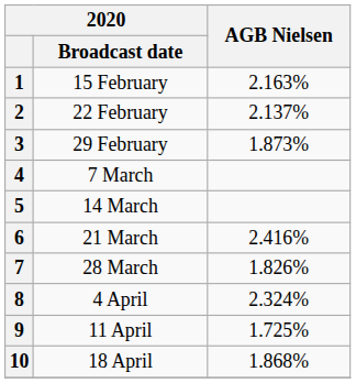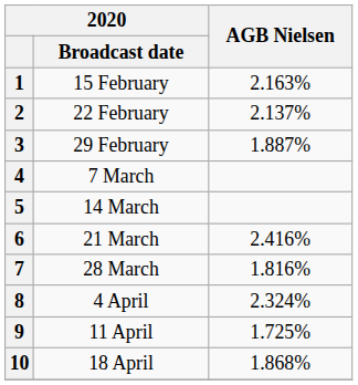 <table class=wikitable style=text-align:center>
 <tr>
 <th colspan=2>2020</th>
 <th rowspan=2 width=110>AGB Nielsen<br></th>
 </tr>
 <tr>
 <th></th>
 <th style=width:135px>Broadcast date</th>
 </tr>
 <tr>
 <th>1</th>
 <td>15 February</td>
 <td>2.163%</td>
 </tr>
 <tr>
 <th>2</th>
 <td>22 February</td>
 <td>2.137%</td>
 </tr>
 <tr>
 <th>3</th>
 <td>29 February</td>
-<td>1.873%</td>
+<td>1.887%</td>
 </tr>
 <tr>
 <th>4</th>
 <td>7 March</td>
 <td></td>
 </tr>
 <tr>
 <th>5</th>
 <td>14 March</td>
 <td></td>
 </tr>
 <tr>
 <th>6</th>
 <td>21 March</td>
 <td>2.416%</td>
 </tr>
 <tr>
 <th>7</th>
 <td>28 March</td>
-<td>1.826%</td>
+<td>1.816%</td>
 </tr>
 <tr>
 <th>8</th>
 <td>4 April</td>
 <td>2.324%</td>
 </tr>
 <tr>
 <th>9</th>
 <td>11 April</td>
 <td>1.725%</td>
 </tr>
 <tr>
 <th>10</th>
 <td>18 April</td>
 <td>1.868%</td>
 </tr>
 <tr>
 </tr>
 </table>
